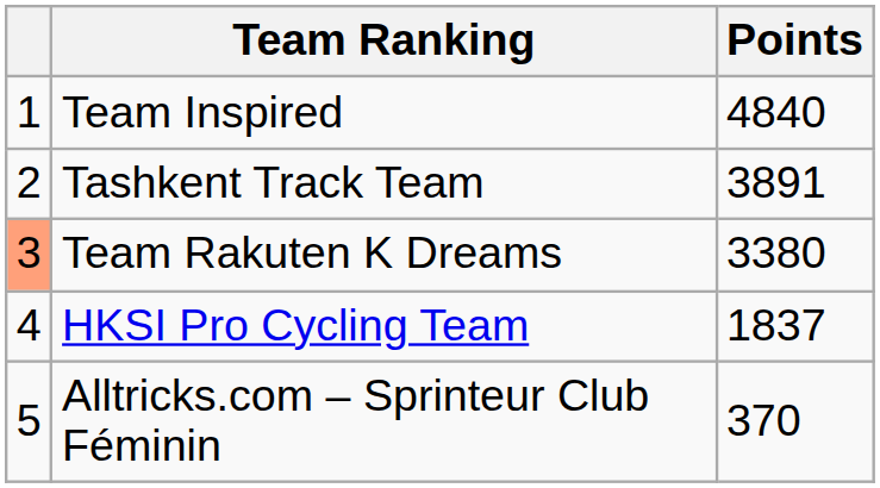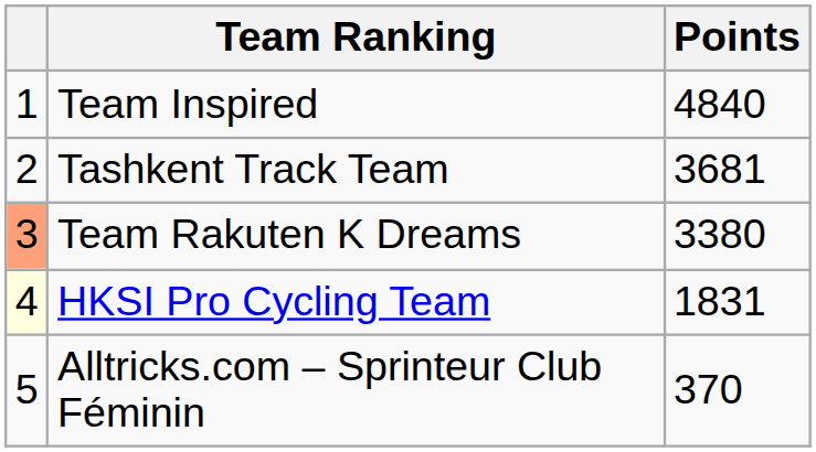 <table class="wikitable col3right">
 <tr>
 <th></th>
 <th style="width:230px; white-space:nowrap;">Team Ranking</th>
 <th style="width:20px;">Points</th>
 </tr>
 <tr>
 <td>1</td>
 <td> Team Inspired</td>
 <td>4840</td>
 </tr>
 <tr>
 <td>2</td>
 <td> Tashkent Track Team</td>
-<td>3891</td>
+<td>3681</td>
 </tr>
 <tr>
 <td style="background: lightsalmon;">3</td>
 <td> Team Rakuten K Dreams</td>
 <td>3380</td>
 </tr>
 <tr>
-<td>4</td>
+<td style="background: lightyellow;">4</td>
 <td> <a href='#'>HKSI Pro Cycling Team</a></td>
-<td>1837</td>
+<td>1831</td>
 </tr>
 <tr>
 <td>5</td>
 <td> Alltricks.com – Sprinteur Club Féminin</td>
 <td>370</td>
 </tr>
 </table>
